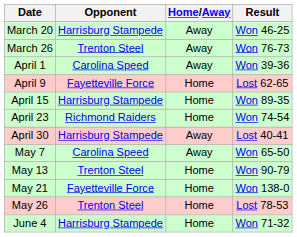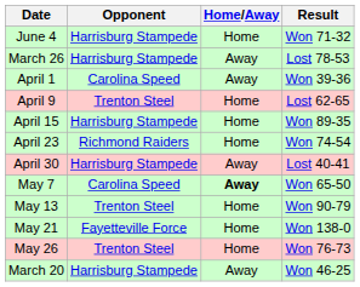 <table class="wikitable">
 <tr>
 <th>Date</th>
 <th>Opponent</th>
 <th><a href='#'>Home</a>/<a href='#'>Away</a></th>
 <th>Result</th>
 </tr>
 <tr align="center" bgcolor="#CCFFCC">
-<td>March 20</td>
+<td>June 4</td>
 <td><a href='#'>Harrisburg Stampede</a></td>
-<td>Away</td>
-<td><a href='#'>Won</a> 46-25</td>
+<td>Home</td>
+<td><a href='#'>Won</a> 71-32</td>
 </tr>
 <tr align="center" bgcolor="#CCFFCC">
 <td>March 26</td>
-<td><a href='#'>Trenton Steel</a></td>
+<td><a href='#'>Harrisburg Stampede</a></td>
 <td>Away</td>
-<td><a href='#'>Won</a> 76-73</td>
+<td><a href='#'>Lost</a> 78-53</td>
 </tr>
 <tr align="center" bgcolor="#CCFFCC">
 <td>April 1</td>
 <td><a href='#'>Carolina Speed</a></td>
 <td>Away</td>
 <td><a href='#'>Won</a> 39-36</td>
 </tr>
 <tr align="center" bgcolor="#FFCCCC">
 <td>April 9</td>
-<td><a href='#'>Fayetteville Force</a></td>
+<td><a href='#'>Trenton Steel</a></td>
 <td>Home</td>
 <td><a href='#'>Lost</a> 62-65</td>
 </tr>
 <tr align="center" bgcolor="#CCFFCC">
 <td>April 15</td>
 <td><a href='#'>Harrisburg Stampede</a></td>
 <td>Home</td>
 <td><a href='#'>Won</a> 89-35</td>
 </tr>
 <tr align="center" bgcolor="#CCFFCC">
 <td>April 23</td>
 <td><a href='#'>Richmond Raiders</a></td>
 <td>Home</td>
 <td><a href='#'>Won</a> 74-54</td>
 </tr>
 <tr align="center" bgcolor="#FFCCCC">
 <td>April 30</td>
 <td><a href='#'>Harrisburg Stampede</a></td>
 <td>Away</td>
 <td><a href='#'>Lost</a> 40-41</td>
 </tr>
 <tr align="center" bgcolor="#CCFFCC">
 <td>May 7</td>
 <td><a href='#'>Carolina Speed</a></td>
-<td>Away</td>
+<td><strong>Away</strong></td>
 <td><a href='#'>Won</a> 65-50</td>
 </tr>
 <tr align="center" bgcolor="#CCFFCC">
 <td>May 13</td>
 <td><a href='#'>Trenton Steel</a></td>
 <td>Home</td>
 <td><a href='#'>Won</a> 90-79</td>
 </tr>
 <tr align="center" bgcolor="#CCFFCC">
 <td>May 21</td>
 <td><a href='#'>Fayetteville Force</a></td>
 <td>Home</td>
 <td><a href='#'>Won</a> 138-0</td>
 </tr>
 <tr align="center" bgcolor="#FFCCCC">
 <td>May 26</td>
 <td><a href='#'>Trenton Steel</a></td>
 <td>Home</td>
-<td><a href='#'>Lost</a> 78-53</td>
+<td><a href='#'>Won</a> 76-73</td>
 </tr>
 <tr align="center" bgcolor="#CCFFCC">
-<td>June 4</td>
+<td>March 20</td>
 <td><a href='#'>Harrisburg Stampede</a></td>
-<td>Home</td>
-<td><a href='#'>Won</a> 71-32</td>
+<td>Away</td>
+<td><a href='#'>Won</a> 46-25</td>
 </tr>
 </table>
